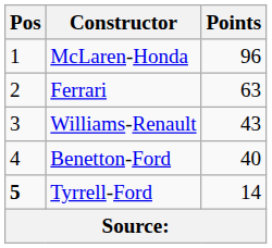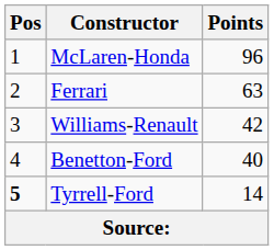 <table class="wikitable" style="font-size: 95%;">
 <tr>
 <th>Pos</th>
 <th>Constructor</th>
 <th>Points</th>
 </tr>
 <tr>
 <td>1</td>
 <td> <a href='#'>McLaren</a>-<a href='#'>Honda</a></td>
 <td align="right">96</td>
 </tr>
 <tr>
 <td>2</td>
 <td> <a href='#'>Ferrari</a></td>
 <td align="right">63</td>
 </tr>
 <tr>
 <td>3</td>
 <td> <a href='#'>Williams</a>-<a href='#'>Renault</a></td>
-<td align="right">43</td>
+<td align="right">42</td>
 </tr>
 <tr>
 <td>4</td>
 <td> <a href='#'>Benetton</a>-<a href='#'>Ford</a></td>
 <td align="right">40</td>
 </tr>
 <tr>
 <td><strong>5</strong></td>
 <td> <a href='#'>Tyrrell</a>-<a href='#'>Ford</a></td>
 <td align="right">14</td>
 </tr>
 <tr>
 <th colspan=4>Source: </th>
 </tr>
 </table>
